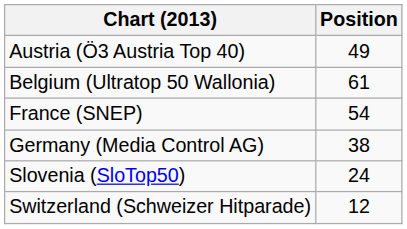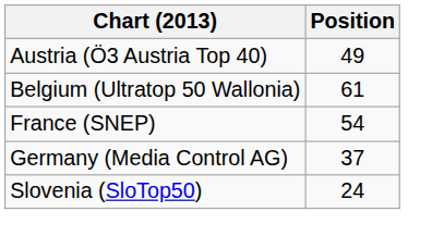 <table class="wikitable sortable">
 <tr>
 <th>Chart (2013)</th>
 <th>Position</th>
 </tr>
 <tr>
 <td>Austria (Ö3 Austria Top 40)</td>
 <td style="text-align:center;">49</td>
 </tr>
 <tr>
 <td>Belgium (Ultratop 50 Wallonia)</td>
 <td style="text-align:center;">61</td>
 </tr>
 <tr>
 <td>France (SNEP)</td>
 <td style="text-align:center;">54</td>
 </tr>
 <tr>
 <td>Germany (Media Control AG)</td>
-<td style="text-align:center;">38</td>
+<td style="text-align:center;">37</td>
 </tr>
 <tr>
 <td>Slovenia (<a href='#'>SloTop50</a>)</td>
 <td style="text-align:center;">24</td>
 </tr>
-<tr>
-<td>Switzerland (Schweizer Hitparade)</td>
-<td style="text-align:center;">12</td>
-</tr>
 </table>
